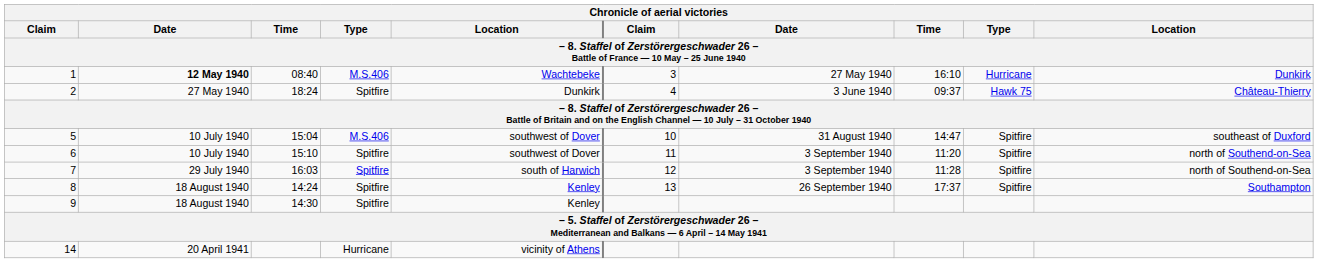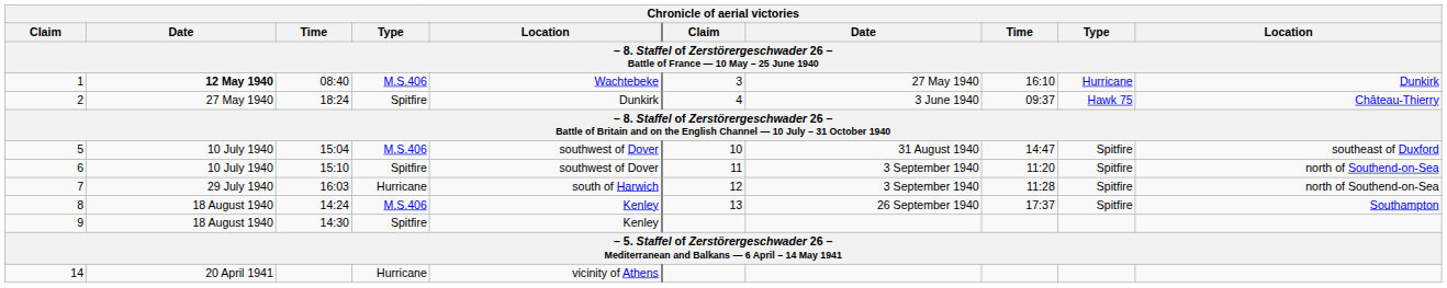 <table class="wikitable plainrowheaders collapsible" style="margin-left: auto; margin-right: auto; border: none; text-align:right; width: 100%;">
 <tr>
 <th colspan="10">Chronicle of aerial victories</th>
 </tr>
 <tr>
 <th scope="col">Claim</th>
 <th scope="col">Date</th>
 <th scope="col">Time</th>
 <th scope="col" width="100px">Type</th>
 <th scope="col">Location</th>
 <th scope="col" style="border-left: 3px solid grey;">Claim</th>
 <th scope="col">Date</th>
 <th scope="col">Time</th>
 <th scope="col" width="100px">Type</th>
 <th scope="col">Location</th>
 </tr>
 <tr>
 <th colspan="10">– 8. <em>Staffel</em> of <em>Zerstörergeschwader</em> 26 –<br><small>Battle of France — 10 May – 25 June 1940</small></th>
 </tr>
 <tr>
 <td>1</td>
 <td><strong>12 May 1940</strong></td>
 <td>08:40</td>
 <td><a href='#'>M.S.406</a></td>
 <td><a href='#'>Wachtebeke</a></td>
 <td style="border-left: 3px solid grey;">3</td>
 <td>27 May 1940</td>
 <td>16:10</td>
 <td><a href='#'>Hurricane</a></td>
 <td><a href='#'>Dunkirk</a></td>
 </tr>
 <tr>
 <td>2</td>
 <td>27 May 1940</td>
 <td>18:24</td>
 <td>Spitfire</td>
 <td>Dunkirk</td>
 <td style="border-left: 3px solid grey;">4</td>
 <td>3 June 1940</td>
 <td>09:37</td>
 <td><a href='#'>Hawk 75</a></td>
 <td><a href='#'>Château-Thierry</a></td>
 </tr>
 <tr>
 <th colspan="10">– 8. <em>Staffel</em> of <em>Zerstörergeschwader</em> 26 –<br><small>Battle of Britain and on the English Channel — 10 July – 31 October 1940</small></th>
 </tr>
 <tr>
 <td>5</td>
 <td>10 July 1940</td>
 <td>15:04</td>
 <td><a href='#'>M.S.406</a></td>
 <td>southwest of <a href='#'>Dover</a></td>
 <td style="border-left: 3px solid grey;">10</td>
 <td>31 August 1940</td>
 <td>14:47</td>
 <td>Spitfire</td>
 <td>southeast of <a href='#'>Duxford</a></td>
 </tr>
 <tr>
 <td>6</td>
 <td>10 July 1940</td>
 <td>15:10</td>
 <td>Spitfire</td>
 <td>southwest of Dover</td>
 <td style="border-left: 3px solid grey;">11</td>
 <td>3 September 1940</td>
 <td>11:20</td>
 <td>Spitfire</td>
 <td>north of <a href='#'>Southend-on-Sea</a></td>
 </tr>
 <tr>
 <td>7</td>
 <td>29 July 1940</td>
 <td>16:03</td>
-<td><a href='#'>Spitfire</a></td>
+<td>Hurricane</td>
 <td>south of <a href='#'>Harwich</a></td>
 <td style="border-left: 3px solid grey;">12</td>
 <td>3 September 1940</td>
 <td>11:28</td>
 <td>Spitfire</td>
 <td>north of Southend-on-Sea</td>
 </tr>
 <tr>
 <td>8</td>
 <td>18 August 1940</td>
 <td>14:24</td>
-<td>Spitfire</td>
+<td><a href='#'>M.S.406</a></td>
 <td><a href='#'>Kenley</a></td>
 <td style="border-left: 3px solid grey;">13</td>
 <td>26 September 1940</td>
 <td>17:37</td>
 <td>Spitfire</td>
 <td><a href='#'>Southampton</a></td>
 </tr>
 <tr>
 <td>9</td>
 <td>18 August 1940</td>
 <td>14:30</td>
 <td>Spitfire</td>
 <td>Kenley</td>
 <td style="border-left: 3px solid grey;"></td>
 <td></td>
 <td></td>
 <td></td>
 <td></td>
 </tr>
 <tr>
 <th colspan="10">– 5. <em>Staffel</em> of <em>Zerstörergeschwader</em> 26 –<br><small>Mediterranean and Balkans — 6 April – 14 May 1941</small></th>
 </tr>
 <tr>
 <td>14</td>
 <td>20 April 1941</td>
 <td></td>
 <td>Hurricane</td>
 <td>vicinity of <a href='#'>Athens</a></td>
 <td style="border-left: 3px solid grey;"></td>
 <td></td>
 <td></td>
 <td></td>
 <td></td>
 </tr>
 </table>
